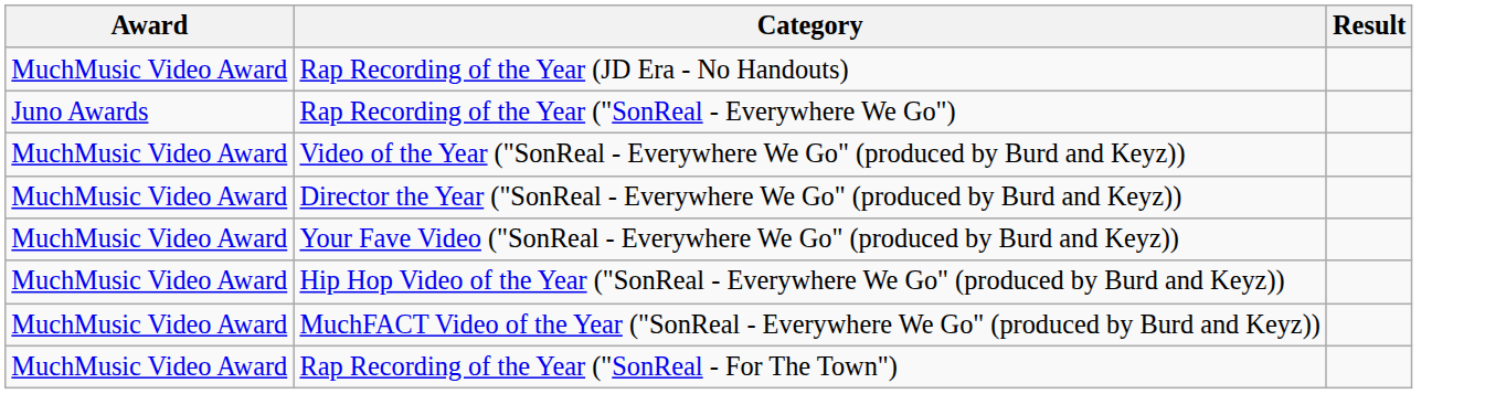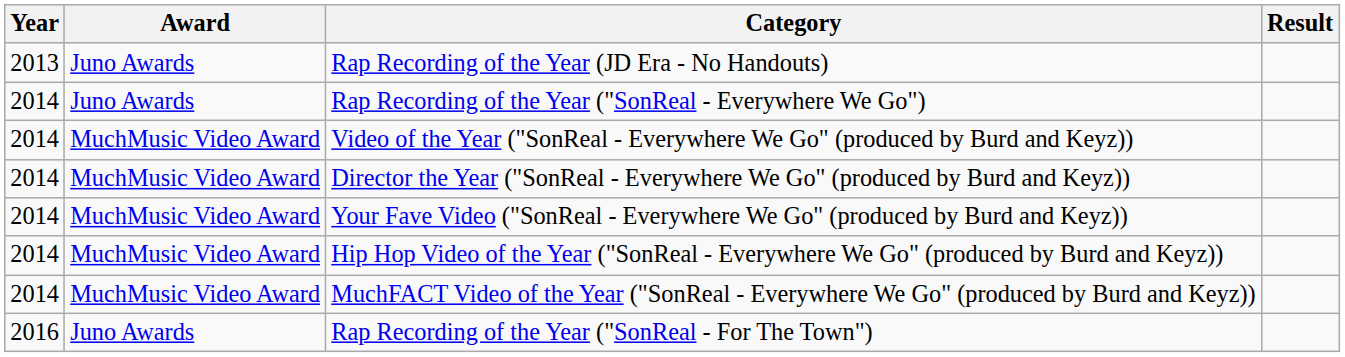 <table class="wikitable">
 <tr>
+<th>Year</th>
 <th>Award</th>
 <th>Category</th>
 <th>Result</th>
 </tr>
 <tr>
-<td><a href='#'>MuchMusic Video Award</a></td>
+<td>2013</td>
+<td><a href='#'>Juno Awards</a></td>
 <td><a href='#'>Rap Recording of the Year</a> (JD Era - No Handouts)</td>
 <td></td>
 </tr>
 <tr>
+<td>2014</td>
 <td><a href='#'>Juno Awards</a></td>
 <td><a href='#'>Rap Recording of the Year</a> ("<a href='#'>SonReal</a> - Everywhere We Go")</td>
 <td></td>
 </tr>
 <tr>
+<td>2014</td>
 <td><a href='#'>MuchMusic Video Award</a></td>
 <td><a href='#'>Video of the Year</a> ("SonReal - Everywhere We Go" (produced by Burd and Keyz))</td>
 <td></td>
 </tr>
 <tr>
+<td>2014</td>
 <td><a href='#'>MuchMusic Video Award</a></td>
 <td><a href='#'>Director the Year</a> ("SonReal - Everywhere We Go" (produced by Burd and Keyz))</td>
 <td></td>
 </tr>
 <tr>
+<td>2014</td>
 <td><a href='#'>MuchMusic Video Award</a></td>
 <td><a href='#'>Your Fave Video</a> ("SonReal - Everywhere We Go" (produced by Burd and Keyz))</td>
 <td></td>
 </tr>
 <tr>
+<td>2014</td>
 <td><a href='#'>MuchMusic Video Award</a></td>
 <td><a href='#'>Hip Hop Video of the Year</a> ("SonReal - Everywhere We Go" (produced by Burd and Keyz))</td>
 <td></td>
 </tr>
 <tr>
+<td>2014</td>
 <td><a href='#'>MuchMusic Video Award</a></td>
 <td><a href='#'>MuchFACT Video of the Year</a> ("SonReal - Everywhere We Go" (produced by Burd and Keyz))</td>
 <td></td>
 </tr>
 <tr>
-<td><a href='#'>MuchMusic Video Award</a></td>
+<td>2016</td>
+<td><a href='#'>Juno Awards</a></td>
 <td><a href='#'>Rap Recording of the Year</a> ("<a href='#'>SonReal</a> - For The Town")</td>
 <td></td>
 </tr>
 </table>
